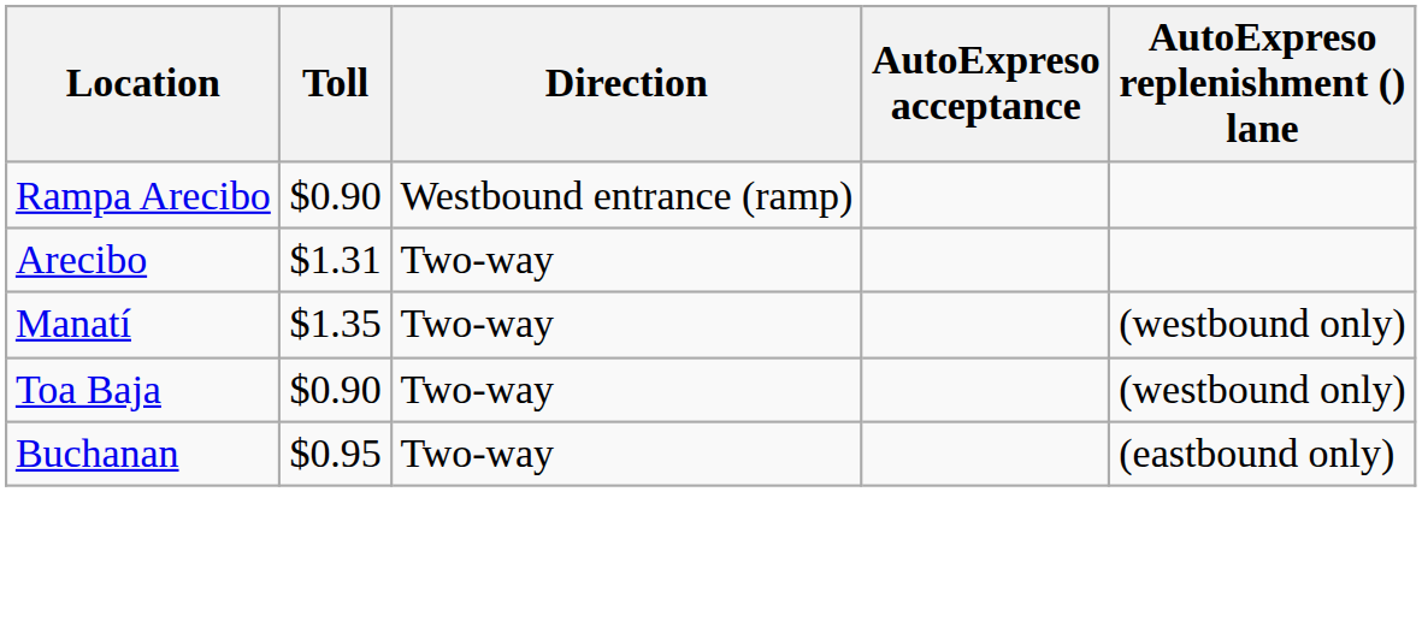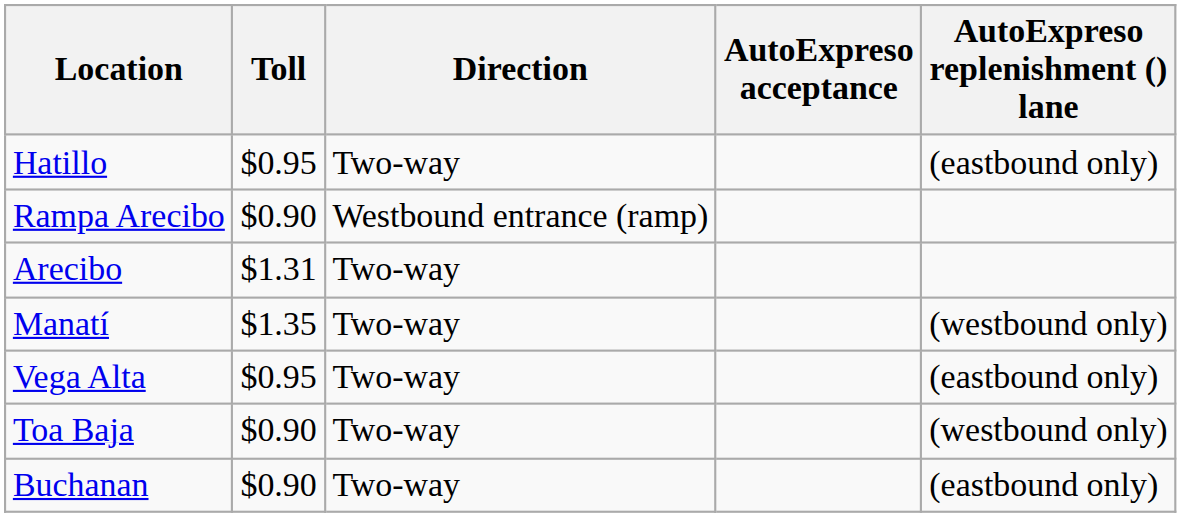 <table class=wikitable>
 <tr>
 <th>Location</th>
 <th>Toll</th>
 <th>Direction</th>
 <th>AutoExpreso <br> acceptance</th>
 <th>AutoExpreso <br> replenishment () <br> lane</th>
+</tr>
+<tr>
+<td><a href='#'>Hatillo</a></td>
+<td>$0.95</td>
+<td>Two-way</td>
+<td></td>
+<td> (eastbound only)</td>
 </tr>
 <tr>
 <td><a href='#'>Rampa Arecibo</a></td>
 <td>$0.90</td>
 <td>Westbound entrance (ramp)</td>
 <td></td>
 <td></td>
 </tr>
 <tr>
 <td><a href='#'>Arecibo</a></td>
 <td>$1.31</td>
 <td>Two-way</td>
 <td></td>
 <td></td>
 </tr>
 <tr>
 <td><a href='#'>Manatí</a></td>
 <td>$1.35</td>
 <td>Two-way</td>
 <td></td>
 <td> (westbound only)</td>
 </tr>
 <tr>
+<td><a href='#'>Vega Alta</a></td>
+<td>$0.95</td>
+<td>Two-way</td>
+<td></td>
+<td> (eastbound only)</td>
+</tr>
+<tr>
 <td><a href='#'>Toa Baja</a></td>
 <td>$0.90</td>
 <td>Two-way</td>
 <td></td>
 <td> (westbound only)</td>
 </tr>
 <tr>
 <td><a href='#'>Buchanan</a></td>
-<td>$0.95</td>
+<td>$0.90</td>
 <td>Two-way</td>
 <td></td>
 <td> (eastbound only)</td>
 </tr>
 </table>
